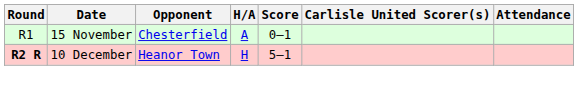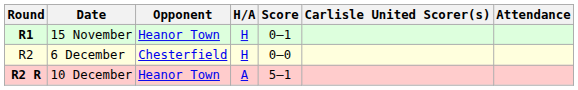 <table class="wikitable" style="text-align:center">
 <tr>
 <th>Round</th>
 <th>Date</th>
 <th>Opponent</th>
 <th>H/A</th>
 <th>Score</th>
 <th>Carlisle United Scorer(s)</th>
 <th>Attendance</th>
 </tr>
 <tr bgcolor=#ddffdd>
-<td>R1</td>
+<td><strong>R1</strong></td>
 <td align=left>15 November</td>
+<td align=left><a href='#'>Heanor Town</a></td>
+<td><a href='#'>H</a></td>
+<td>0–1</td>
+<td align=left></td>
+<td></td>
+</tr>
+<tr bgcolor=#ffffdd>
+<td>R2</td>
+<td align=left>6 December</td>
 <td align=left><a href='#'>Chesterfield</a></td>
-<td><a href='#'>A</a></td>
-<td>0–1</td>
+<td><a href='#'>H</a></td>
+<td>0–0</td>
 <td align=left></td>
 <td></td>
 </tr>
 <tr bgcolor=#FFCCCC>
 <td><strong>R2 R</strong></td>
 <td align=left>10 December</td>
 <td align=left><a href='#'>Heanor Town</a></td>
-<td><a href='#'>H</a></td>
+<td><a href='#'>A</a></td>
 <td>5–1</td>
 <td align=left></td>
 <td></td>
 </tr>
 </table>
